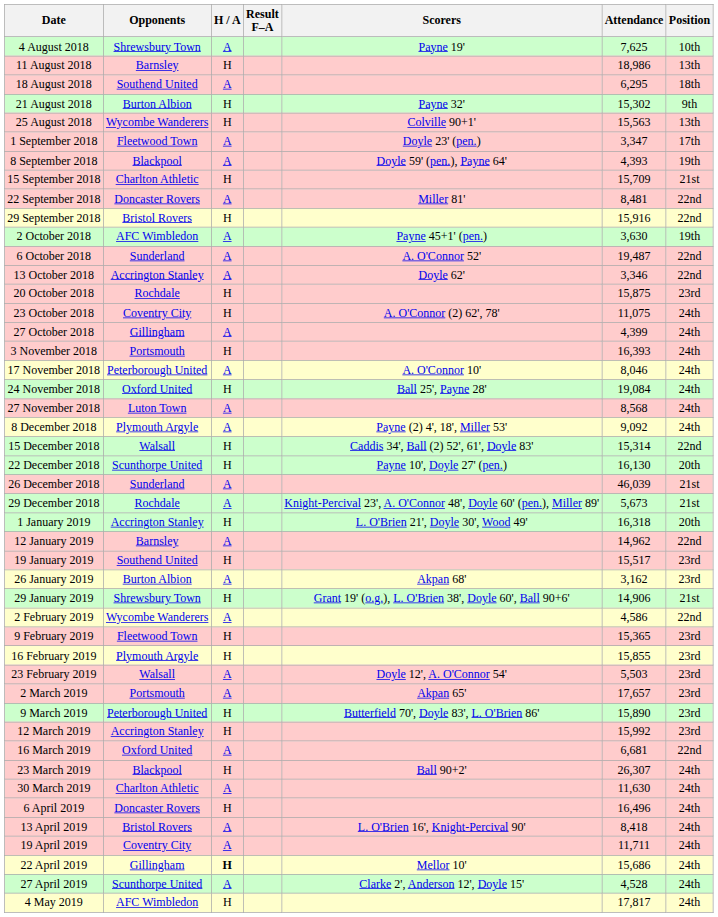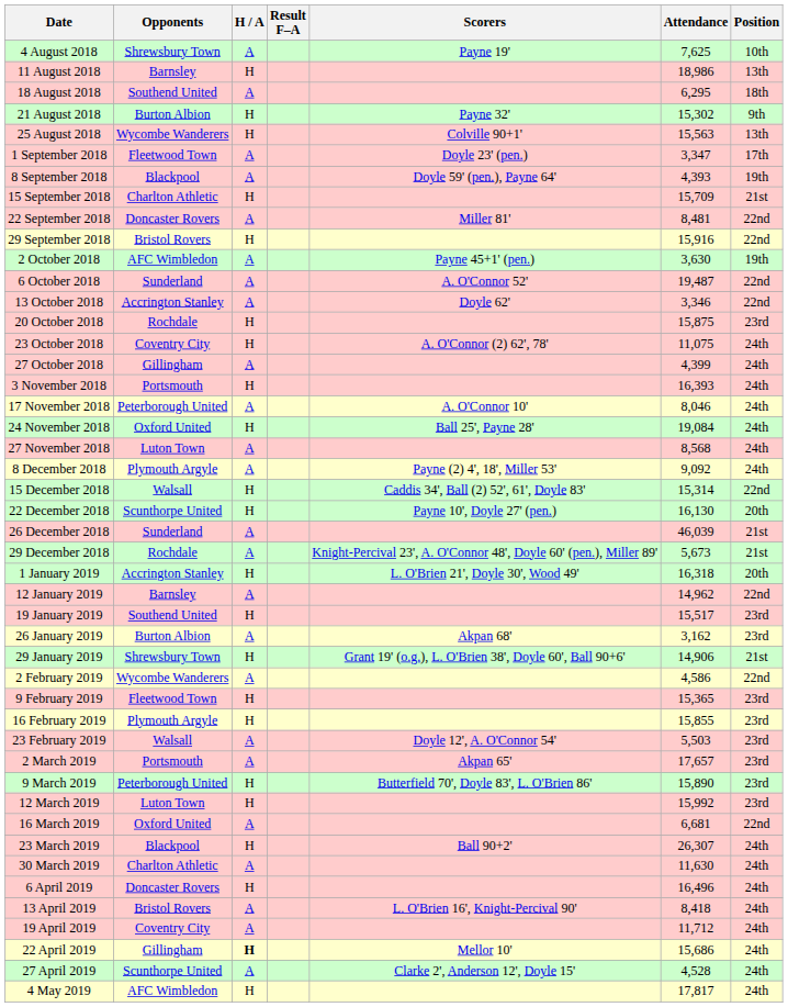 <table class="wikitable" style="text-align:center">
 <tr>
 <th>Date</th>
 <th>Opponents</th>
 <th>H / A</th>
 <th>Result<br>F–A</th>
 <th>Scorers</th>
 <th>Attendance</th>
 <th>Position</th>
 </tr>
 <tr style="background:#cfc;">
 <td>4 August 2018</td>
 <td><a href='#'>Shrewsbury Town</a></td>
 <td><a href='#'>A</a></td>
 <td></td>
 <td><a href='#'>Payne</a> 19'</td>
 <td>7,625</td>
 <td>10th</td>
 </tr>
 <tr style="background:#fcc;">
 <td>11 August 2018</td>
 <td><a href='#'>Barnsley</a></td>
 <td>H</td>
 <td></td>
 <td></td>
 <td>18,986</td>
 <td>13th</td>
 </tr>
 <tr style="background:#fcc;">
 <td>18 August 2018</td>
 <td><a href='#'>Southend United</a></td>
 <td><a href='#'>A</a></td>
 <td></td>
 <td></td>
 <td>6,295</td>
 <td>18th</td>
 </tr>
 <tr style="background:#cfc;">
 <td>21 August 2018</td>
 <td><a href='#'>Burton Albion</a></td>
 <td>H</td>
 <td></td>
 <td><a href='#'>Payne</a> 32'</td>
 <td>15,302</td>
 <td>9th</td>
 </tr>
 <tr style="background:#fcc;">
 <td>25 August 2018</td>
 <td><a href='#'>Wycombe Wanderers</a></td>
 <td>H</td>
 <td></td>
 <td><a href='#'>Colville</a> 90+1'</td>
 <td>15,563</td>
 <td>13th</td>
 </tr>
 <tr style="background:#fcc;">
 <td>1 September 2018</td>
 <td><a href='#'>Fleetwood Town</a></td>
 <td><a href='#'>A</a></td>
 <td></td>
 <td><a href='#'>Doyle</a> 23' (<a href='#'>pen.</a>)</td>
 <td>3,347</td>
 <td>17th</td>
 </tr>
 <tr style="background:#fcc;">
 <td>8 September 2018</td>
 <td><a href='#'>Blackpool</a></td>
 <td><a href='#'>A</a></td>
 <td></td>
 <td><a href='#'>Doyle</a> 59' (<a href='#'>pen.</a>), <a href='#'>Payne</a> 64'</td>
 <td>4,393</td>
 <td>19th</td>
 </tr>
 <tr style="background:#fcc;">
 <td>15 September 2018</td>
 <td><a href='#'>Charlton Athletic</a></td>
 <td>H</td>
 <td></td>
 <td></td>
 <td>15,709</td>
 <td>21st</td>
 </tr>
 <tr style="background:#fcc;">
 <td>22 September 2018</td>
 <td><a href='#'>Doncaster Rovers</a></td>
 <td><a href='#'>A</a></td>
 <td></td>
 <td><a href='#'>Miller</a> 81'</td>
 <td>8,481</td>
 <td>22nd</td>
 </tr>
 <tr style="background:#ffc;">
 <td>29 September 2018</td>
 <td><a href='#'>Bristol Rovers</a></td>
 <td>H</td>
 <td></td>
 <td></td>
 <td>15,916</td>
 <td>22nd</td>
 </tr>
 <tr style="background:#cfc;">
 <td>2 October 2018</td>
 <td><a href='#'>AFC Wimbledon</a></td>
 <td><a href='#'>A</a></td>
 <td></td>
 <td><a href='#'>Payne</a> 45+1' (<a href='#'>pen.</a>)</td>
 <td>3,630</td>
 <td>19th</td>
 </tr>
 <tr style="background:#fcc;">
 <td>6 October 2018</td>
 <td><a href='#'>Sunderland</a></td>
 <td><a href='#'>A</a></td>
 <td></td>
 <td><a href='#'>A. O'Connor</a> 52'</td>
 <td>19,487</td>
 <td>22nd</td>
 </tr>
 <tr style="background:#fcc;">
 <td>13 October 2018</td>
 <td><a href='#'>Accrington Stanley</a></td>
 <td><a href='#'>A</a></td>
 <td></td>
 <td><a href='#'>Doyle</a> 62'</td>
 <td>3,346</td>
 <td>22nd</td>
 </tr>
 <tr style="background:#fcc;">
 <td>20 October 2018</td>
 <td><a href='#'>Rochdale</a></td>
 <td>H</td>
 <td></td>
 <td></td>
 <td>15,875</td>
 <td>23rd</td>
 </tr>
 <tr style="background:#fcc;">
 <td>23 October 2018</td>
 <td><a href='#'>Coventry City</a></td>
 <td>H</td>
 <td></td>
 <td><a href='#'>A. O'Connor</a> (2) 62', 78'</td>
 <td>11,075</td>
 <td>24th</td>
 </tr>
 <tr style="background:#fcc;">
 <td>27 October 2018</td>
 <td><a href='#'>Gillingham</a></td>
 <td><a href='#'>A</a></td>
 <td></td>
 <td></td>
 <td>4,399</td>
 <td>24th</td>
 </tr>
 <tr style="background:#fcc;">
 <td>3 November 2018</td>
 <td><a href='#'>Portsmouth</a></td>
 <td>H</td>
 <td></td>
 <td></td>
 <td>16,393</td>
 <td>24th</td>
 </tr>
 <tr style="background:#ffc;">
 <td>17 November 2018</td>
 <td><a href='#'>Peterborough United</a></td>
 <td><a href='#'>A</a></td>
 <td></td>
 <td><a href='#'>A. O'Connor</a> 10'</td>
 <td>8,046</td>
 <td>24th</td>
 </tr>
 <tr style="background:#cfc;">
 <td>24 November 2018</td>
 <td><a href='#'>Oxford United</a></td>
 <td>H</td>
 <td></td>
 <td><a href='#'>Ball</a> 25', <a href='#'>Payne</a> 28'</td>
 <td>19,084</td>
 <td>24th</td>
 </tr>
 <tr style="background:#fcc;">
 <td>27 November 2018</td>
 <td><a href='#'>Luton Town</a></td>
 <td><a href='#'>A</a></td>
 <td></td>
 <td></td>
 <td>8,568</td>
 <td>24th</td>
 </tr>
 <tr style="background:#ffc;">
 <td>8 December 2018</td>
 <td><a href='#'>Plymouth Argyle</a></td>
 <td><a href='#'>A</a></td>
 <td></td>
 <td><a href='#'>Payne</a> (2) 4', 18', <a href='#'>Miller</a> 53'</td>
 <td>9,092</td>
 <td>24th</td>
 </tr>
 <tr style="background:#cfc;">
 <td>15 December 2018</td>
 <td><a href='#'>Walsall</a></td>
 <td>H</td>
 <td></td>
 <td><a href='#'>Caddis</a> 34', <a href='#'>Ball</a> (2) 52', 61', <a href='#'>Doyle</a> 83'</td>
 <td>15,314</td>
 <td>22nd</td>
 </tr>
 <tr style="background:#cfc;">
 <td>22 December 2018</td>
 <td><a href='#'>Scunthorpe United</a></td>
 <td>H</td>
 <td></td>
 <td><a href='#'>Payne</a> 10', <a href='#'>Doyle</a> 27' (<a href='#'>pen.</a>)</td>
 <td>16,130</td>
 <td>20th</td>
 </tr>
 <tr style="background:#fcc;">
 <td>26 December 2018</td>
 <td><a href='#'>Sunderland</a></td>
 <td><a href='#'>A</a></td>
 <td></td>
 <td></td>
 <td>46,039</td>
 <td>21st</td>
 </tr>
 <tr style="background:#cfc;">
 <td>29 December 2018</td>
 <td><a href='#'>Rochdale</a></td>
 <td><a href='#'>A</a></td>
 <td></td>
 <td><a href='#'>Knight-Percival</a> 23', <a href='#'>A. O'Connor</a> 48', <a href='#'>Doyle</a> 60' (<a href='#'>pen.</a>), <a href='#'>Miller</a> 89'</td>
 <td>5,673</td>
 <td>21st</td>
 </tr>
 <tr style="background:#cfc;">
 <td>1 January 2019</td>
 <td><a href='#'>Accrington Stanley</a></td>
 <td>H</td>
 <td></td>
 <td><a href='#'>L. O'Brien</a> 21', <a href='#'>Doyle</a> 30', <a href='#'>Wood</a> 49'</td>
 <td>16,318</td>
 <td>20th</td>
 </tr>
 <tr style="background:#fcc;">
 <td>12 January 2019</td>
 <td><a href='#'>Barnsley</a></td>
 <td><a href='#'>A</a></td>
 <td></td>
 <td></td>
 <td>14,962</td>
 <td>22nd</td>
 </tr>
 <tr style="background:#fcc;">
 <td>19 January 2019</td>
 <td><a href='#'>Southend United</a></td>
 <td>H</td>
 <td></td>
 <td></td>
 <td>15,517</td>
 <td>23rd</td>
 </tr>
 <tr bgcolor="#ffffcc">
 <td>26 January 2019</td>
 <td><a href='#'>Burton Albion</a></td>
 <td><a href='#'>A</a></td>
 <td></td>
 <td><a href='#'>Akpan</a> 68'</td>
 <td>3,162</td>
 <td>23rd</td>
 </tr>
 <tr style="background:#cfc;">
 <td>29 January 2019</td>
 <td><a href='#'>Shrewsbury Town</a></td>
 <td>H</td>
 <td></td>
 <td><a href='#'>Grant</a> 19' (<a href='#'>o.g.</a>), <a href='#'>L. O'Brien</a> 38', <a href='#'>Doyle</a> 60', <a href='#'>Ball</a> 90+6'</td>
 <td>14,906</td>
 <td>21st</td>
 </tr>
 <tr bgcolor="#ffffcc">
 <td>2 February 2019</td>
 <td><a href='#'>Wycombe Wanderers</a></td>
 <td><a href='#'>A</a></td>
 <td></td>
 <td></td>
 <td>4,586</td>
 <td>22nd</td>
 </tr>
 <tr bgcolor="#ffcccc">
 <td>9 February 2019</td>
 <td><a href='#'>Fleetwood Town</a></td>
 <td>H</td>
 <td></td>
 <td></td>
 <td>15,365</td>
 <td>23rd</td>
 </tr>
 <tr bgcolor="#ffffcc">
 <td>16 February 2019</td>
 <td><a href='#'>Plymouth Argyle</a></td>
 <td>H</td>
 <td></td>
 <td></td>
 <td>15,855</td>
 <td>23rd</td>
 </tr>
 <tr bgcolor="#ffcccc">
 <td>23 February 2019</td>
 <td><a href='#'>Walsall</a></td>
 <td><a href='#'>A</a></td>
 <td></td>
 <td><a href='#'>Doyle</a> 12', <a href='#'>A. O'Connor</a> 54'</td>
 <td>5,503</td>
 <td>23rd</td>
 </tr>
 <tr bgcolor="#ffcccc">
 <td>2 March 2019</td>
 <td><a href='#'>Portsmouth</a></td>
 <td><a href='#'>A</a></td>
 <td></td>
 <td><a href='#'>Akpan</a> 65'</td>
 <td>17,657</td>
 <td>23rd</td>
 </tr>
 <tr bgcolor="#ccffcc">
 <td>9 March 2019</td>
 <td><a href='#'>Peterborough United</a></td>
 <td>H</td>
 <td></td>
 <td><a href='#'>Butterfield</a> 70', <a href='#'>Doyle</a> 83', <a href='#'>L. O'Brien</a> 86'</td>
 <td>15,890</td>
 <td>23rd</td>
 </tr>
 <tr bgcolor="#ffcccc">
 <td>12 March 2019</td>
-<td><a href='#'>Accrington Stanley</a></td>
+<td><a href='#'>Luton Town</a></td>
 <td>H</td>
 <td></td>
 <td></td>
 <td>15,992</td>
 <td>23rd</td>
 </tr>
 <tr bgcolor="#ffcccc">
 <td>16 March 2019</td>
 <td><a href='#'>Oxford United</a></td>
 <td><a href='#'>A</a></td>
 <td></td>
 <td></td>
 <td>6,681</td>
 <td>22nd</td>
 </tr>
 <tr bgcolor="#ffcccc">
 <td>23 March 2019</td>
 <td><a href='#'>Blackpool</a></td>
 <td>H</td>
 <td></td>
 <td><a href='#'>Ball</a> 90+2'</td>
 <td>26,307</td>
 <td>24th</td>
 </tr>
 <tr bgcolor="#ffcccc">
 <td>30 March 2019</td>
 <td><a href='#'>Charlton Athletic</a></td>
 <td><a href='#'>A</a></td>
 <td></td>
 <td></td>
 <td>11,630</td>
 <td>24th</td>
 </tr>
 <tr bgcolor="#ffcccc">
 <td>6 April 2019</td>
 <td><a href='#'>Doncaster Rovers</a></td>
 <td>H</td>
 <td></td>
 <td></td>
 <td>16,496</td>
 <td>24th</td>
 </tr>
 <tr bgcolor="#ffcccc">
 <td>13 April 2019</td>
 <td><a href='#'>Bristol Rovers</a></td>
 <td><a href='#'>A</a></td>
 <td></td>
 <td><a href='#'>L. O'Brien</a> 16', <a href='#'>Knight-Percival</a> 90'</td>
 <td>8,418</td>
 <td>24th</td>
 </tr>
 <tr bgcolor="#ffcccc">
 <td>19 April 2019</td>
 <td><a href='#'>Coventry City</a></td>
 <td><a href='#'>A</a></td>
 <td></td>
 <td></td>
-<td>11,711</td>
+<td>11,712</td>
 <td>24th</td>
 </tr>
 <tr bgcolor="#ffffcc">
 <td>22 April 2019</td>
 <td><a href='#'>Gillingham</a></td>
 <td><strong>H</strong></td>
 <td></td>
 <td><a href='#'>Mellor</a> 10'</td>
 <td>15,686</td>
 <td>24th</td>
 </tr>
 <tr bgcolor="#ccffcc">
 <td>27 April 2019</td>
 <td><a href='#'>Scunthorpe United</a></td>
 <td><a href='#'>A</a></td>
 <td></td>
 <td><a href='#'>Clarke</a> 2', <a href='#'>Anderson</a> 12', <a href='#'>Doyle</a> 15'</td>
 <td>4,528</td>
 <td>24th</td>
 </tr>
 <tr bgcolor="#ffffcc">
 <td>4 May 2019</td>
 <td><a href='#'>AFC Wimbledon</a></td>
 <td>H</td>
 <td></td>
 <td></td>
 <td>17,817</td>
 <td>24th</td>
 </tr>
 </table>
